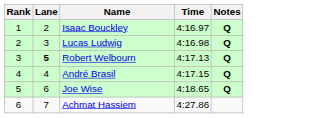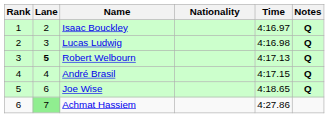 <table class="wikitable sortable" style="text-align:center">
 <tr>
 <th>Rank</th>
 <th>Lane</th>
 <th style="width:180px">Name</th>
+<th style="width:125px">Nationality</th>
 <th>Time</th>
 <th>Notes</th>
 </tr>
 <tr style="background:#cfc;">
 <td>1</td>
 <td>2</td>
 <td style="text-align:left;"><a href='#'>Isaac Bouckley</a></td>
+<td style="text-align:left;"></td>
 <td>4:16.97</td>
 <td><strong>Q</strong></td>
 </tr>
 <tr style="background:#cfc;">
 <td>2</td>
 <td>3</td>
 <td style="text-align:left;"><a href='#'>Lucas Ludwig</a></td>
+<td style="text-align:left;"></td>
 <td>4:16.98</td>
 <td><strong>Q</strong></td>
 </tr>
 <tr style="background:#cfc;">
 <td>3</td>
 <td><strong>5</strong></td>
 <td style="text-align:left;"><a href='#'>Robert Welbourn</a></td>
+<td style="text-align:left;"></td>
 <td>4:17.13</td>
 <td><strong>Q</strong></td>
 </tr>
 <tr style="background:#cfc;">
 <td>4</td>
 <td>4</td>
 <td style="text-align:left;"><a href='#'>André Brasil</a></td>
+<td style="text-align:left;"></td>
 <td>4:17.15</td>
 <td><strong>Q</strong></td>
 </tr>
 <tr style="background:#cfc;">
 <td>5</td>
 <td>6</td>
 <td style="text-align:left;"><a href='#'>Joe Wise</a></td>
+<td style="text-align:left;"></td>
 <td>4:18.65</td>
 <td><strong>Q</strong></td>
 </tr>
 <tr>
 <td>6</td>
-<td>7</td>
+<td style="background: lightgreen;">7</td>
 <td style="text-align:left;"><a href='#'>Achmat Hassiem</a></td>
+<td style="text-align:left;"></td>
 <td>4:27.86</td>
 <td></td>
 </tr>
 </table>
